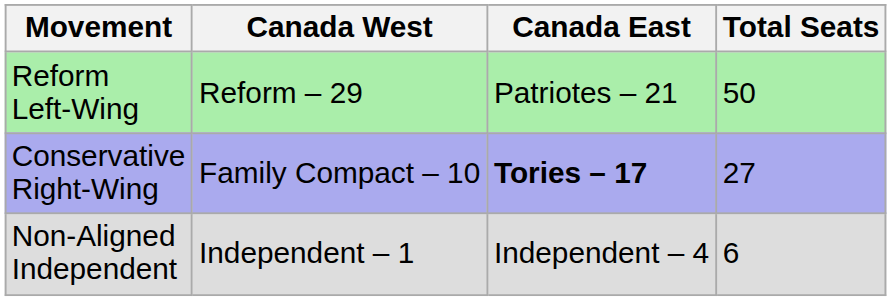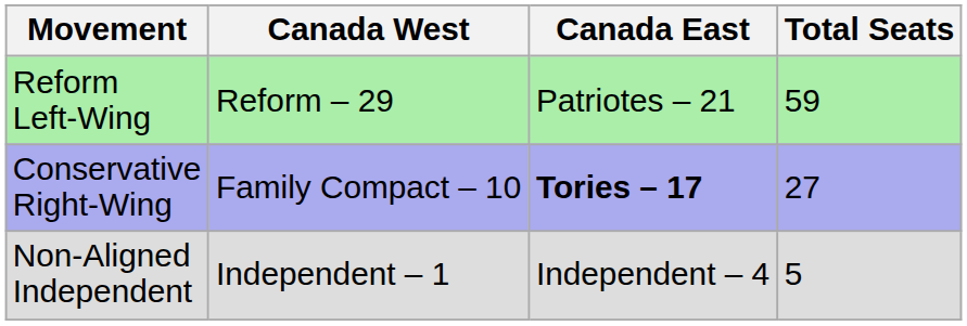 <table class="wikitable" style="margin:auto;">
 <tr>
 <th bgcolor = #BBBBBB>Movement</th>
 <th bgcolor = #BBBBBB>Canada West</th>
 <th bgcolor = #BBBBBB>Canada East</th>
 <th bgcolor = #BBBBBB>Total Seats</th>
 </tr>
 <tr>
 <td bgcolor = #AAEEAA>Reform<br>Left-Wing</td>
 <td bgcolor = #AAEEAA>Reform – 29</td>
 <td bgcolor = #AAEEAA>Patriotes – 21</td>
-<td bgcolor = #AAEEAA>50</td>
+<td bgcolor = #AAEEAA>59</td>
 </tr>
 <tr>
 <td bgcolor = #AAAAEE>Conservative<br>Right-Wing</td>
 <td bgcolor = #AAAAEE>Family Compact – 10</td>
 <td bgcolor = #AAAAEE><strong>Tories – 17</strong></td>
 <td bgcolor = #AAAAEE>27</td>
 </tr>
 <tr>
 <td bgcolor = #DDDDDD>Non-Aligned<br>Independent</td>
 <td bgcolor = #DDDDDD>Independent – 1</td>
 <td bgcolor = #DDDDDD>Independent – 4</td>
-<td bgcolor = #DDDDDD>6</td>
+<td bgcolor = #DDDDDD>5</td>
 </tr>
 </table>
